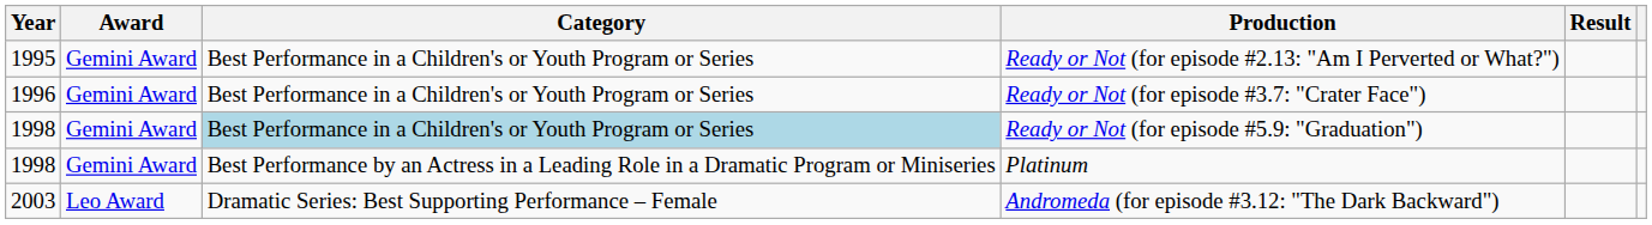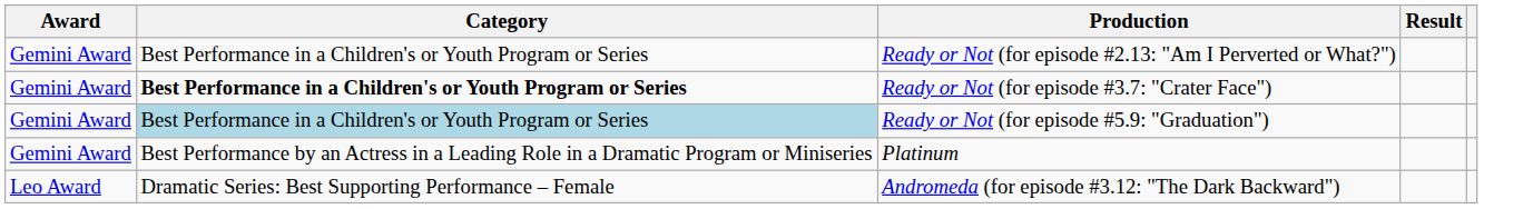 <table class="wikitable sortable">
 <tr>
-<th>Year</th>
 <th>Award</th>
 <th>Category</th>
 <th>Production</th>
 <th>Result</th>
 <th class="unsortable"></th>
 </tr>
 <tr>
-<td>1995</td>
 <td><a href='#'>Gemini Award</a></td>
 <td>Best Performance in a Children's or Youth Program or Series</td>
 <td><a href='#'><em>Ready or Not</em></a> (for episode #2.13: "Am I Perverted or What?")</td>
 <td></td>
 <td style="text-align:center;"></td>
 </tr>
 <tr>
-<td>1996</td>
 <td><a href='#'>Gemini Award</a></td>
-<td>Best Performance in a Children's or Youth Program or Series</td>
+<td><strong>Best Performance in a Children's or Youth Program or Series</strong></td>
 <td><a href='#'><em>Ready or Not</em></a> (for episode #3.7: "Crater Face")</td>
 <td></td>
 <td style="text-align:center;"></td>
 </tr>
 <tr>
-<td>1998</td>
 <td><a href='#'>Gemini Award</a></td>
 <td style="background: lightblue;">Best Performance in a Children's or Youth Program or Series</td>
 <td><a href='#'><em>Ready or Not</em></a> (for episode #5.9: "Graduation")</td>
 <td></td>
 <td style="text-align:center;"></td>
 </tr>
 <tr>
-<td>1998</td>
 <td><a href='#'>Gemini Award</a></td>
 <td>Best Performance by an Actress in a Leading Role in a Dramatic Program or Miniseries</td>
 <td><em>Platinum</em></td>
 <td></td>
 <td style="text-align:center;"></td>
 </tr>
 <tr>
-<td>2003</td>
 <td><a href='#'>Leo Award</a></td>
 <td>Dramatic Series: Best Supporting Performance – Female</td>
 <td><em><a href='#'>Andromeda</a></em> (for episode #3.12: "The Dark Backward")</td>
 <td></td>
 <td style="text-align:center;"></td>
 </tr>
 </table>
